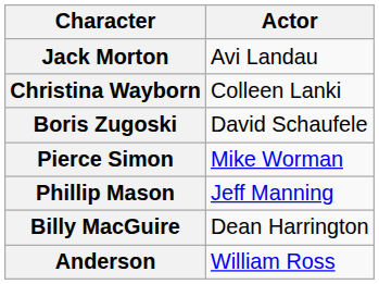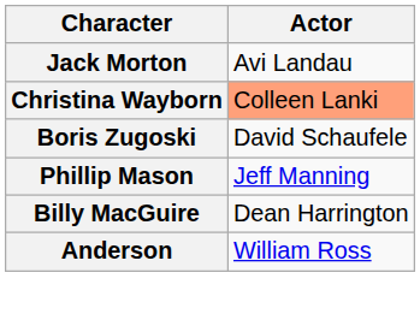 <table class="wikitable">
 <tr>
 <th>Character</th>
 <th>Actor</th>
 </tr>
 <tr>
 <th>Jack Morton</th>
 <td>Avi Landau</td>
 </tr>
 <tr>
 <th>Christina Wayborn</th>
-<td>Colleen Lanki</td>
+<td style="background: lightsalmon;">Colleen Lanki</td>
 </tr>
 <tr>
 <th>Boris Zugoski</th>
 <td>David Schaufele</td>
-</tr>
-<tr>
-<th>Pierce Simon</th>
-<td><a href='#'>Mike Worman</a></td>
 </tr>
 <tr>
 <th>Phillip Mason</th>
 <td><a href='#'>Jeff Manning</a></td>
 </tr>
 <tr>
 <th>Billy MacGuire</th>
 <td>Dean Harrington</td>
 </tr>
 <tr>
 <th>Anderson</th>
 <td><a href='#'>William Ross</a></td>
 </tr>
 </table>
